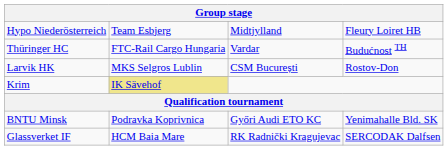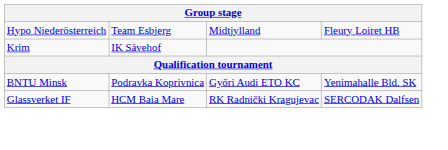 <table class="wikitable">
 <tr>
 <th colspan="4"><a href='#'>Group stage</a></th>
 </tr>
 <tr>
 <td> <a href='#'>Hypo Niederösterreich</a> </td>
 <td> <a href='#'>Team Esbjerg</a> </td>
 <td> <a href='#'>Midtjylland</a> </td>
 <td> <a href='#'>Fleury Loiret HB</a> </td>
 </tr>
 <tr>
-<td> <a href='#'>Thüringer HC</a> </td>
-<td> <a href='#'>FTC-Rail Cargo Hungaria</a> </td>
-<td> <a href='#'>Vardar</a> </td>
-<td> <a href='#'>Budućnost</a> <sup><a href='#'>TH</a></sup> </td>
-</tr>
-<tr>
-<td> <a href='#'>Larvik HK</a> </td>
-<td> <a href='#'>MKS Selgros Lublin</a> </td>
-<td> <a href='#'>CSM București</a> </td>
-<td> <a href='#'>Rostov-Don</a> </td>
-</tr>
-<tr>
 <td> <a href='#'>Krim</a> </td>
-<td style="background: khaki;"> <a href='#'>IK Sävehof</a> </td>
+<td> <a href='#'>IK Sävehof</a> </td>
 </tr>
 <tr>
 <th colspan="4"><a href='#'>Qualification tournament</a></th>
 </tr>
 <tr>
 <td> <a href='#'>BNTU Minsk</a> </td>
 <td> <a href='#'>Podravka Koprivnica</a> </td>
 <td> <a href='#'>Győri Audi ETO KC</a> </td>
 <td> <a href='#'>Yenimahalle Bld. SK</a> </td>
 </tr>
 <tr>
 <td> <a href='#'>Glassverket IF</a> </td>
 <td> <a href='#'>HCM Baia Mare</a> </td>
 <td> <a href='#'>RK Radnički Kragujevac</a> </td>
 <td> <a href='#'>SERCODAK Dalfsen</a> </td>
 </tr>
 </table>
